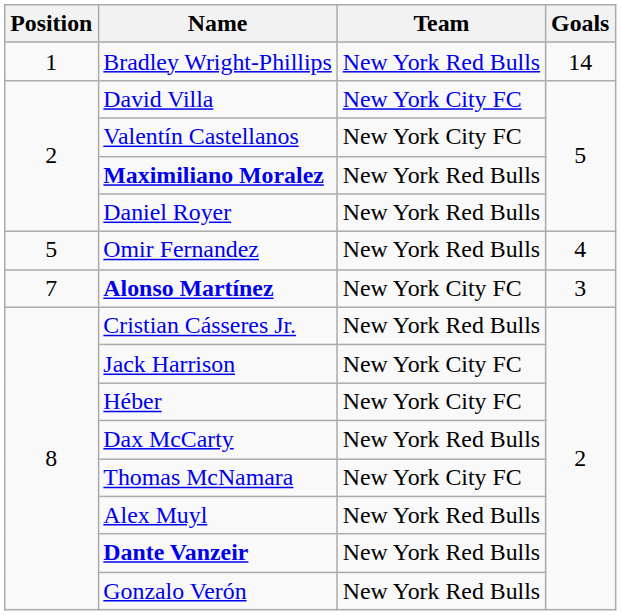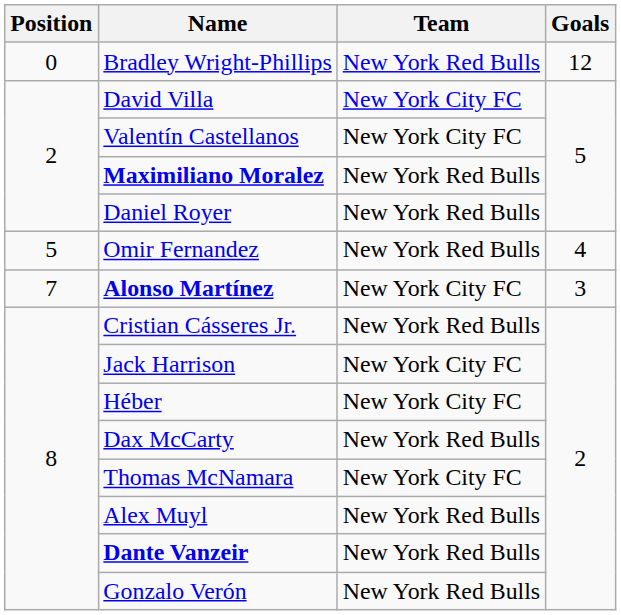 <table class="wikitable" style="text-align: center;">
 <tr>
 <th>Position</th>
 <th>Name</th>
 <th>Team</th>
 <th>Goals</th>
 </tr>
 <tr>
-<td>1</td>
+<td>0</td>
 <td align="left"> <a href='#'>Bradley Wright-Phillips</a></td>
 <td align="left"><a href='#'>New York Red Bulls</a></td>
-<td>14</td>
+<td>12</td>
 </tr>
 <tr>
 <td rowspan="4">2</td>
 <td align="left"> <a href='#'>David Villa</a></td>
 <td align="left"><a href='#'>New York City FC</a></td>
 <td rowspan="4">5</td>
 </tr>
 <tr>
 <td align="left"> <a href='#'>Valentín Castellanos</a></td>
 <td align="left">New York City FC</td>
 </tr>
 <tr>
 <td align="left"> <strong><a href='#'>Maximiliano Moralez</a></strong></td>
 <td align="left">New York Red Bulls<br></td>
 </tr>
 <tr>
 <td align="left"> <a href='#'>Daniel Royer</a></td>
 <td align="left">New York Red Bulls</td>
 </tr>
 <tr>
 <td rowspan=1>5</td>
 <td align="left"> <a href='#'>Omir Fernandez</a></td>
 <td align="left">New York Red Bulls</td>
 <td rowspan=1>4</td>
 </tr>
 <tr>
 <td rowspan=1>7</td>
 <td align="left"> <strong><a href='#'>Alonso Martínez</a></strong></td>
 <td align="left">New York City FC</td>
 <td rowspan=1>3</td>
 </tr>
 <tr>
 <td rowspan=8>8</td>
 <td align="left"> <a href='#'>Cristian Cásseres Jr.</a></td>
 <td align="left">New York Red Bulls</td>
 <td rowspan=8>2</td>
 </tr>
 <tr>
 <td align="left"> <a href='#'>Jack Harrison</a></td>
 <td align="left">New York City FC</td>
 </tr>
 <tr>
 <td align="left"> <a href='#'>Héber</a></td>
 <td align="left">New York City FC</td>
 </tr>
 <tr>
 <td align="left"> <a href='#'>Dax McCarty</a></td>
 <td align="left">New York Red Bulls</td>
 </tr>
 <tr>
 <td align="left"> <a href='#'>Thomas McNamara</a></td>
 <td align="left">New York City FC</td>
 </tr>
 <tr>
 <td align="left"> <a href='#'>Alex Muyl</a></td>
 <td align="left">New York Red Bulls</td>
 </tr>
 <tr>
 <td align="left"> <strong><a href='#'>Dante Vanzeir</a></strong></td>
 <td align="left">New York Red Bulls</td>
 </tr>
 <tr>
 <td align="left"> <a href='#'>Gonzalo Verón</a></td>
 <td align="left">New York Red Bulls<br></td>
 </tr>
 </table>
